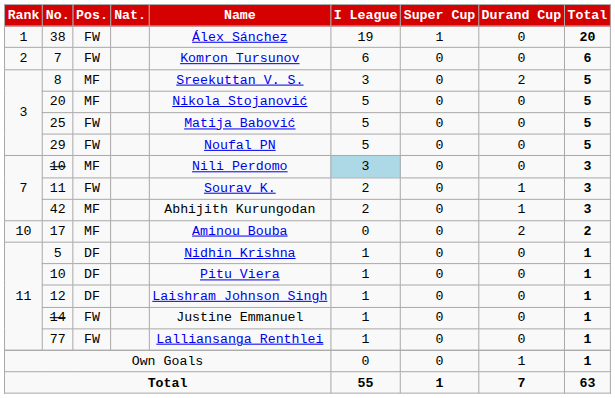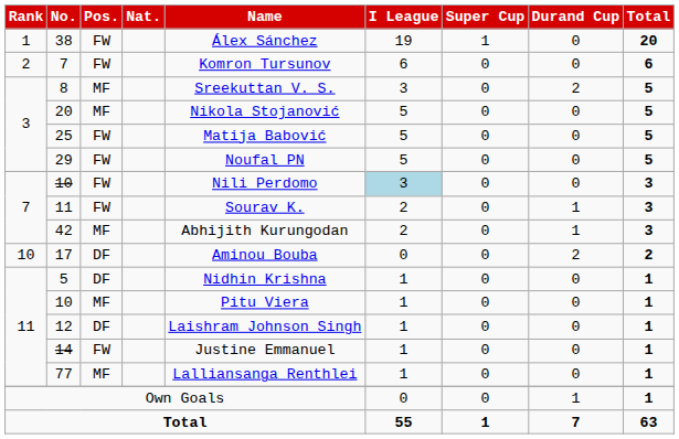 <table class="wikitable sortable" style="text-align:center">
 <tr>
 <th style="background:#d50000; color:white; text-align:center;">Rank</th>
 <th style="background:#d50000; color:white; text-align:center;">No.</th>
 <th style="background:#d50000; color:white; text-align:center;">Pos.</th>
 <th style="background:#d50000; color:white; text-align:center;">Nat.</th>
 <th style="background:#d50000; color:white; text-align:center;">Name</th>
 <th style="background:#d50000; color:white; text-align:center;">I League</th>
 <th style="background:#d50000; color:white; text-align:center;">Super Cup</th>
 <th style="background:#d50000; color:white; text-align:center;">Durand Cup</th>
 <th style="background:#d50000; color:white; text-align:center;">Total</th>
 </tr>
 <tr>
 <td rowspan="1">1</td>
 <td>38</td>
 <td>FW</td>
 <td></td>
 <td><a href='#'>Álex Sánchez</a></td>
 <td>19</td>
 <td>1</td>
 <td>0</td>
 <td><strong>20</strong></td>
 </tr>
 <tr>
 <td rowspan="1">2</td>
 <td>7</td>
 <td>FW</td>
 <td></td>
 <td><a href='#'>Komron Tursunov</a></td>
 <td>6</td>
 <td>0</td>
 <td>0</td>
 <td><strong>6</strong></td>
 </tr>
 <tr>
 <td rowspan="4">3</td>
 <td>8</td>
 <td>MF</td>
 <td></td>
 <td><a href='#'>Sreekuttan V. S.</a></td>
 <td>3</td>
 <td>0</td>
 <td>2</td>
 <td><strong>5</strong></td>
 </tr>
 <tr>
 <td>20</td>
 <td>MF</td>
 <td></td>
 <td><a href='#'>Nikola Stojanović</a></td>
 <td>5</td>
 <td>0</td>
 <td>0</td>
 <td><strong>5</strong></td>
 </tr>
 <tr>
 <td>25</td>
 <td>FW</td>
 <td></td>
 <td><a href='#'>Matija Babović</a></td>
 <td>5</td>
 <td>0</td>
 <td>0</td>
 <td><strong>5</strong></td>
 </tr>
 <tr>
 <td>29</td>
 <td>FW</td>
 <td></td>
 <td><a href='#'>Noufal PN</a></td>
 <td>5</td>
 <td>0</td>
 <td>0</td>
 <td><strong>5</strong></td>
 </tr>
 <tr>
 <td rowspan="3">7</td>
 <td><s>10</s></td>
-<td>MF</td>
+<td>FW</td>
 <td></td>
 <td><a href='#'>Nili Perdomo</a></td>
 <td style="background: lightblue;">3</td>
 <td>0</td>
 <td>0</td>
 <td><strong>3</strong></td>
 </tr>
 <tr>
 <td>11</td>
 <td>FW</td>
 <td></td>
 <td><a href='#'>Sourav K.</a></td>
 <td>2</td>
 <td>0</td>
 <td>1</td>
 <td><strong>3</strong></td>
 </tr>
 <tr>
 <td>42</td>
 <td>MF</td>
 <td></td>
 <td>Abhijith Kurungodan</td>
 <td>2</td>
 <td>0</td>
 <td>1</td>
 <td><strong>3</strong></td>
 </tr>
 <tr>
 <td rowspan="1">10</td>
 <td>17</td>
-<td>MF</td>
+<td>DF</td>
 <td></td>
 <td><a href='#'>Aminou Bouba</a></td>
 <td>0</td>
 <td>0</td>
 <td>2</td>
 <td><strong>2</strong></td>
 </tr>
 <tr>
 <td rowspan="5">11</td>
 <td>5</td>
 <td>DF</td>
 <td></td>
 <td><a href='#'>Nidhin Krishna</a></td>
 <td>1</td>
 <td>0</td>
 <td>0</td>
 <td><strong>1</strong></td>
 </tr>
 <tr>
 <td>10</td>
-<td>DF</td>
+<td>MF</td>
 <td></td>
 <td><a href='#'>Pitu Viera</a></td>
 <td>1</td>
 <td>0</td>
 <td>0</td>
 <td><strong>1</strong></td>
 </tr>
 <tr>
 <td>12</td>
 <td>DF</td>
 <td></td>
 <td><a href='#'>Laishram Johnson Singh</a></td>
 <td>1</td>
 <td>0</td>
 <td>0</td>
 <td><strong>1</strong></td>
 </tr>
 <tr>
 <td><s>14</s></td>
 <td>FW</td>
 <td></td>
 <td>Justine Emmanuel</td>
 <td>1</td>
 <td>0</td>
 <td>0</td>
 <td><strong>1</strong></td>
 </tr>
 <tr>
 <td>77</td>
-<td>FW</td>
+<td>MF</td>
 <td></td>
 <td><a href='#'>Lalliansanga Renthlei</a></td>
 <td>1</td>
 <td>0</td>
 <td>0</td>
 <td><strong>1</strong></td>
 </tr>
 <tr>
 </tr>
 <tr class="sortbottom">
 <td colspan="5">Own Goals</td>
 <td>0</td>
 <td>0</td>
 <td>1</td>
 <td><strong>1</strong></td>
 </tr>
 <tr class="sortbottom">
 <td colspan="5"><strong>Total</strong></td>
 <td><strong>55</strong></td>
 <td><strong>1</strong></td>
 <td><strong>7</strong></td>
 <td><strong>63</strong></td>
 </tr>
 </table>
